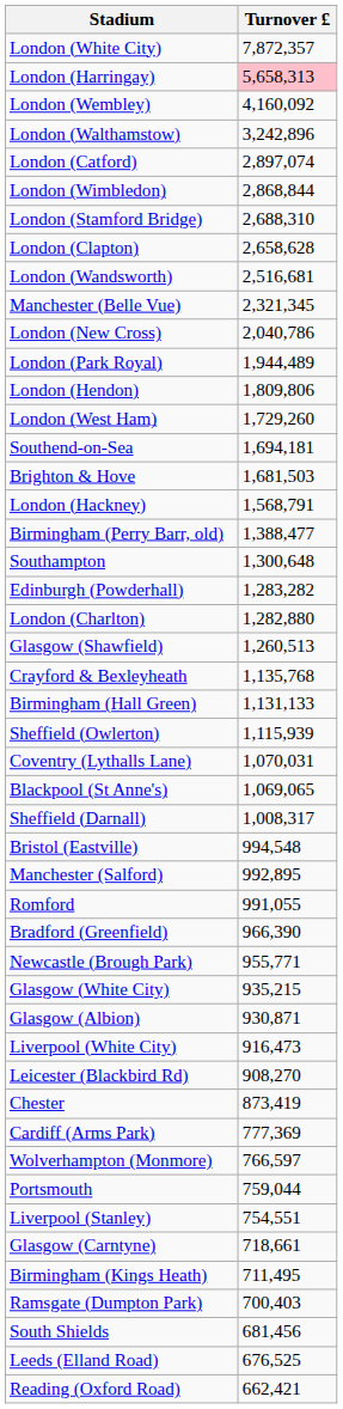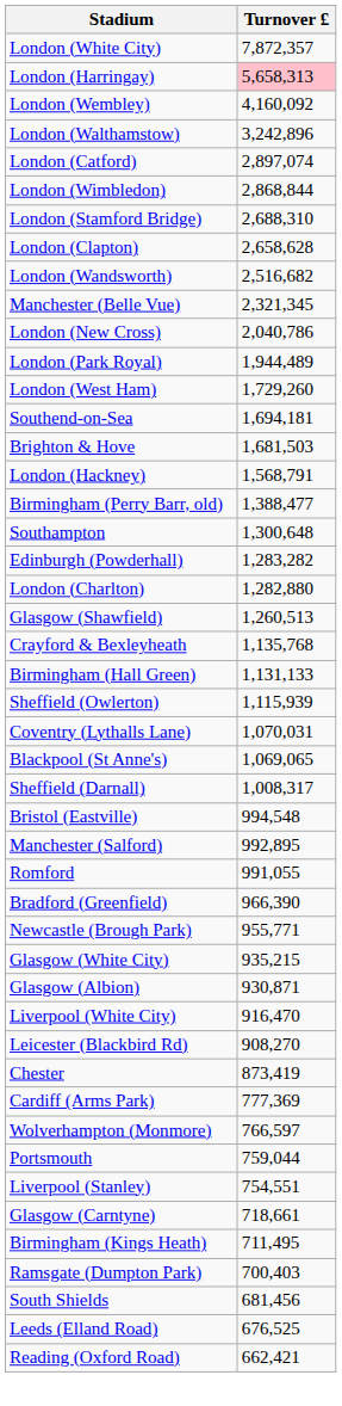 <table class="wikitable">
 <tr>
 <th width=200>Stadium</th>
 <th width=80>Turnover £</th>
 </tr>
 <tr>
 <td><a href='#'>London (White City)</a></td>
 <td>7,872,357</td>
 </tr>
 <tr>
 <td><a href='#'>London (Harringay)</a></td>
 <td style="background: pink;">5,658,313</td>
 </tr>
 <tr>
 <td><a href='#'>London (Wembley)</a></td>
 <td>4,160,092</td>
 </tr>
 <tr>
 <td><a href='#'>London (Walthamstow)</a></td>
 <td>3,242,896</td>
 </tr>
 <tr>
 <td><a href='#'>London (Catford)</a></td>
 <td>2,897,074</td>
 </tr>
 <tr>
 <td><a href='#'>London (Wimbledon)</a></td>
 <td>2,868,844</td>
 </tr>
 <tr>
 <td><a href='#'>London (Stamford Bridge)</a></td>
 <td>2,688,310</td>
 </tr>
 <tr>
 <td><a href='#'>London (Clapton)</a></td>
 <td>2,658,628</td>
 </tr>
 <tr>
 <td><a href='#'>London (Wandsworth)</a></td>
-<td>2,516,681</td>
+<td>2,516,682</td>
 </tr>
 <tr>
 <td><a href='#'>Manchester (Belle Vue)</a></td>
 <td>2,321,345</td>
 </tr>
 <tr>
 <td><a href='#'>London (New Cross)</a></td>
 <td>2,040,786</td>
 </tr>
 <tr>
 <td><a href='#'>London (Park Royal)</a></td>
 <td>1,944,489</td>
-</tr>
-<tr>
-<td><a href='#'>London (Hendon)</a></td>
-<td>1,809,806</td>
 </tr>
 <tr>
 <td><a href='#'>London (West Ham)</a></td>
 <td>1,729,260</td>
 </tr>
 <tr>
 <td><a href='#'>Southend-on-Sea</a></td>
 <td>1,694,181</td>
 </tr>
 <tr>
 <td><a href='#'>Brighton & Hove</a></td>
 <td>1,681,503</td>
 </tr>
 <tr>
 <td><a href='#'>London (Hackney)</a></td>
 <td>1,568,791</td>
 </tr>
 <tr>
 <td><a href='#'>Birmingham (Perry Barr, old)</a></td>
 <td>1,388,477</td>
 </tr>
 <tr>
 <td><a href='#'>Southampton</a></td>
 <td>1,300,648</td>
 </tr>
 <tr>
 <td><a href='#'>Edinburgh (Powderhall)</a></td>
 <td>1,283,282</td>
 </tr>
 <tr>
 <td><a href='#'>London (Charlton)</a></td>
 <td>1,282,880</td>
 </tr>
 <tr>
 <td><a href='#'>Glasgow (Shawfield)</a></td>
 <td>1,260,513</td>
 </tr>
 <tr>
 <td><a href='#'>Crayford & Bexleyheath</a></td>
 <td>1,135,768</td>
 </tr>
 <tr>
 <td><a href='#'>Birmingham (Hall Green)</a></td>
 <td>1,131,133</td>
 </tr>
 <tr>
 <td><a href='#'>Sheffield (Owlerton)</a></td>
 <td>1,115,939</td>
 </tr>
 <tr>
 <td><a href='#'>Coventry (Lythalls Lane)</a></td>
 <td>1,070,031</td>
 </tr>
 <tr>
 <td><a href='#'>Blackpool (St Anne's)</a></td>
 <td>1,069,065</td>
 </tr>
 <tr>
 <td><a href='#'>Sheffield (Darnall)</a></td>
 <td>1,008,317</td>
 </tr>
 <tr>
 <td><a href='#'>Bristol (Eastville)</a></td>
 <td>994,548</td>
 </tr>
 <tr>
 <td><a href='#'>Manchester (Salford)</a></td>
 <td>992,895</td>
 </tr>
 <tr>
 <td><a href='#'>Romford</a></td>
 <td>991,055</td>
 </tr>
 <tr>
 <td><a href='#'>Bradford (Greenfield)</a></td>
 <td>966,390</td>
 </tr>
 <tr>
 <td><a href='#'>Newcastle (Brough Park)</a></td>
 <td>955,771</td>
 </tr>
 <tr>
 <td><a href='#'>Glasgow (White City)</a></td>
 <td>935,215</td>
 </tr>
 <tr>
 <td><a href='#'>Glasgow (Albion)</a></td>
 <td>930,871</td>
 </tr>
 <tr>
 <td><a href='#'>Liverpool (White City)</a></td>
-<td>916,473</td>
+<td>916,470</td>
 </tr>
 <tr>
 <td><a href='#'>Leicester (Blackbird Rd)</a></td>
 <td>908,270</td>
 </tr>
 <tr>
 <td><a href='#'>Chester</a></td>
 <td>873,419</td>
 </tr>
 <tr>
 <td><a href='#'>Cardiff (Arms Park)</a></td>
 <td>777,369</td>
 </tr>
 <tr>
 <td><a href='#'>Wolverhampton (Monmore)</a></td>
 <td>766,597</td>
 </tr>
 <tr>
 <td><a href='#'>Portsmouth</a></td>
 <td>759,044</td>
 </tr>
 <tr>
 <td><a href='#'>Liverpool (Stanley)</a></td>
 <td>754,551</td>
 </tr>
 <tr>
 <td><a href='#'>Glasgow (Carntyne)</a></td>
 <td>718,661</td>
 </tr>
 <tr>
 <td><a href='#'>Birmingham (Kings Heath)</a></td>
 <td>711,495</td>
 </tr>
 <tr>
 <td><a href='#'>Ramsgate (Dumpton Park)</a></td>
 <td>700,403</td>
 </tr>
 <tr>
 <td><a href='#'>South Shields</a></td>
 <td>681,456</td>
 </tr>
 <tr>
 <td><a href='#'>Leeds (Elland Road)</a></td>
 <td>676,525</td>
 </tr>
 <tr>
 <td><a href='#'>Reading (Oxford Road)</a></td>
 <td>662,421</td>
 </tr>
 </table>
